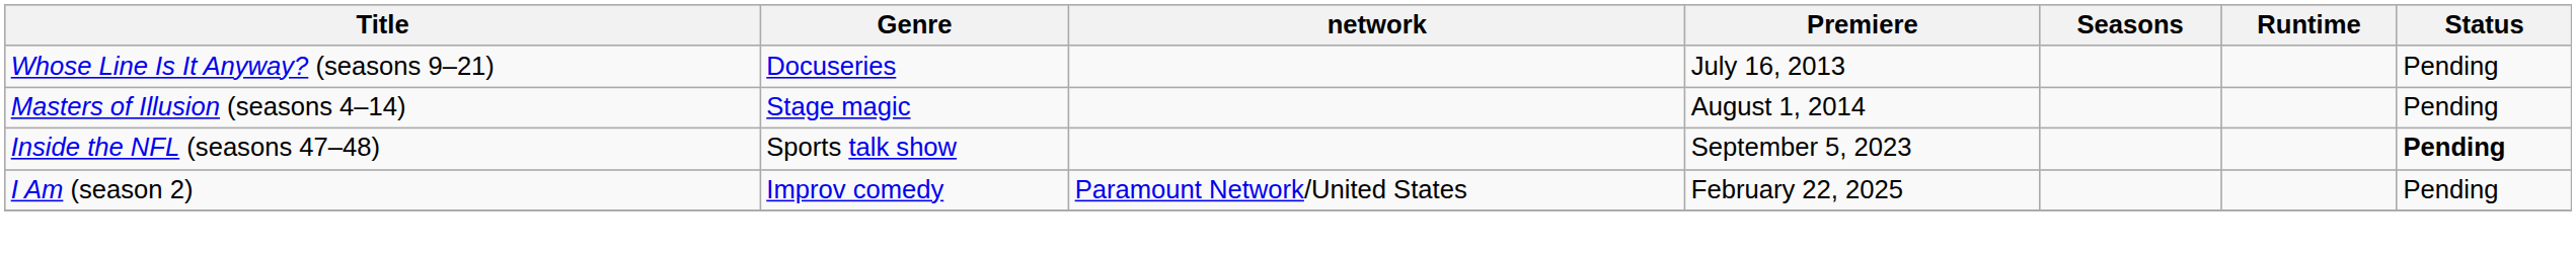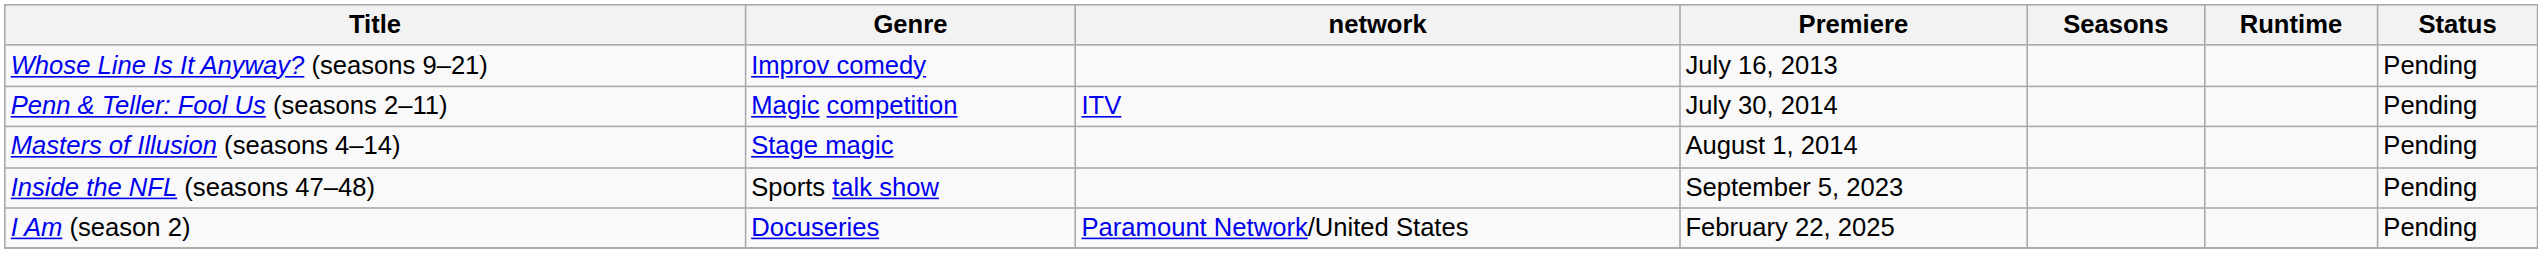 <table class="wikitable sortable" style="width:100%;">
 <tr>
 <th>Title</th>
 <th>Genre</th>
 <th> network</th>
 <th>Premiere</th>
 <th>Seasons</th>
 <th>Runtime</th>
 <th>Status</th>
 </tr>
 <tr>
 <td><em><a href='#'>Whose Line Is It Anyway?</a></em> (seasons 9–21)</td>
-<td><a href='#'>Docuseries</a></td>
+<td><a href='#'>Improv comedy</a></td>
 <td></td>
 <td>July 16, 2013</td>
+<td></td>
+<td></td>
+<td>Pending</td>
+</tr>
+<tr>
+<td><em><a href='#'>Penn & Teller: Fool Us</a></em> (seasons 2–11)</td>
+<td><a href='#'>Magic</a> <a href='#'>competition</a></td>
+<td><a href='#'>ITV</a></td>
+<td>July 30, 2014</td>
 <td></td>
 <td></td>
 <td>Pending</td>
 </tr>
 <tr>
 <td><em><a href='#'>Masters of Illusion</a></em> (seasons 4–14)</td>
 <td><a href='#'>Stage magic</a></td>
 <td></td>
 <td>August 1, 2014</td>
 <td></td>
 <td></td>
 <td>Pending</td>
 </tr>
 <tr>
 <td><em><a href='#'>Inside the NFL</a></em> (seasons 47–48)</td>
 <td>Sports <a href='#'>talk show</a></td>
 <td></td>
 <td>September 5, 2023</td>
 <td></td>
 <td></td>
-<td><strong>Pending</strong></td>
+<td>Pending</td>
 </tr>
 <tr>
 <td><em><a href='#'>I Am</a></em> (season 2)</td>
-<td><a href='#'>Improv comedy</a></td>
+<td><a href='#'>Docuseries</a></td>
 <td><a href='#'>Paramount Network</a>/United States</td>
 <td>February 22, 2025</td>
 <td></td>
 <td></td>
 <td>Pending</td>
 </tr>
 <tr>
 </tr>
 </table>
